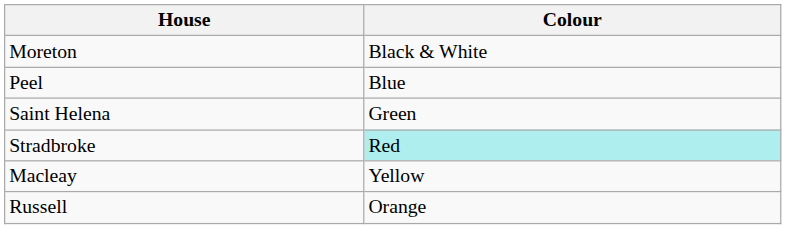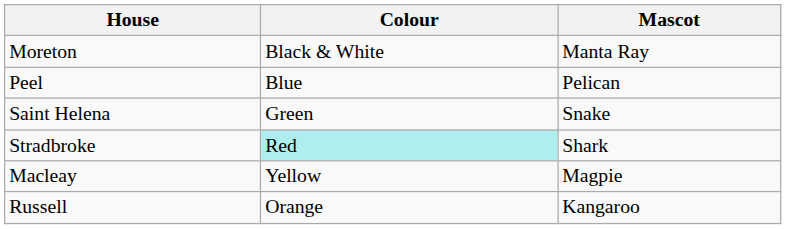 <table class="wikitable" style="width:50%">
 <tr>
 <th>House</th>
 <th>Colour</th>
+<th>Mascot</th>
 </tr>
 <tr>
 <td>Moreton</td>
 <td>Black & White</td>
+<td>Manta Ray</td>
 </tr>
 <tr>
 <td>Peel</td>
 <td>Blue</td>
+<td>Pelican</td>
 </tr>
 <tr>
 <td>Saint Helena</td>
 <td>Green</td>
+<td>Snake</td>
 </tr>
 <tr>
 <td>Stradbroke</td>
 <td style="background: paleturquoise;">Red</td>
+<td>Shark</td>
 </tr>
 <tr>
 <td>Macleay</td>
 <td>Yellow</td>
+<td>Magpie</td>
 </tr>
 <tr>
 <td>Russell</td>
 <td>Orange</td>
+<td>Kangaroo</td>
 </tr>
 </table>
